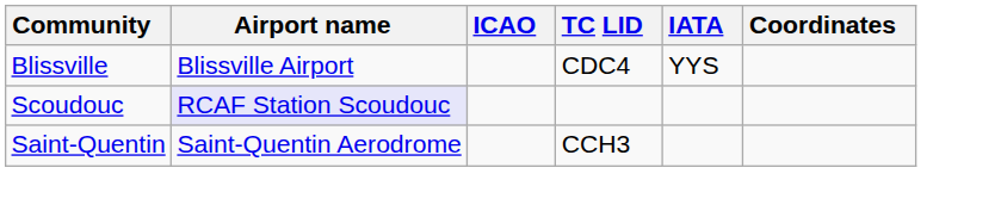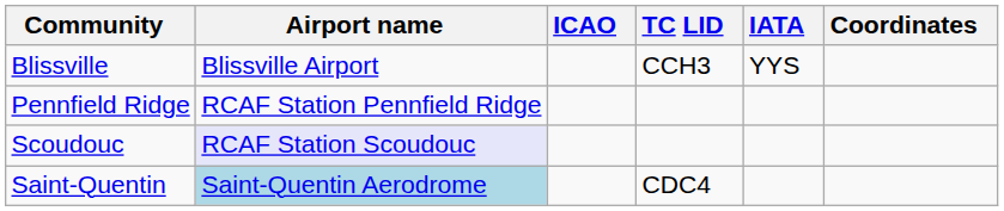 <table class="wikitable sortable" style="width:auto;">
 <tr>
 <th width="*">Community  </th>
 <th width="*">Airport name  </th>
 <th width="*"><a href='#'>ICAO</a>  </th>
 <th width="*"><a href='#'>TC</a> <a href='#'>LID</a>  </th>
 <th width="*"><a href='#'>IATA</a>  </th>
 <th width="*" class=unsortable>Coordinates  </th>
 </tr>
 <tr>
 <td><a href='#'>Blissville</a></td>
 <td><a href='#'>Blissville Airport</a></td>
 <td></td>
-<td>CDC4</td>
+<td>CCH3</td>
 <td>YYS</td>
+<td></td>
+</tr>
+<tr>
+<td><a href='#'>Pennfield Ridge</a></td>
+<td><a href='#'>RCAF Station Pennfield Ridge</a></td>
+<td></td>
+<td></td>
+<td></td>
 <td></td>
 </tr>
 <tr>
 <td><a href='#'>Scoudouc</a></td>
 <td style="background: lavender;"><a href='#'>RCAF Station Scoudouc</a></td>
 <td></td>
 <td></td>
 <td></td>
 <td></td>
 </tr>
 <tr>
 <td><a href='#'>Saint-Quentin</a></td>
-<td><a href='#'>Saint-Quentin Aerodrome</a></td>
+<td style="background: lightblue;"><a href='#'>Saint-Quentin Aerodrome</a></td>
 <td></td>
-<td>CCH3</td>
+<td>CDC4</td>
 <td></td>
 <td></td>
 </tr>
 </table>
